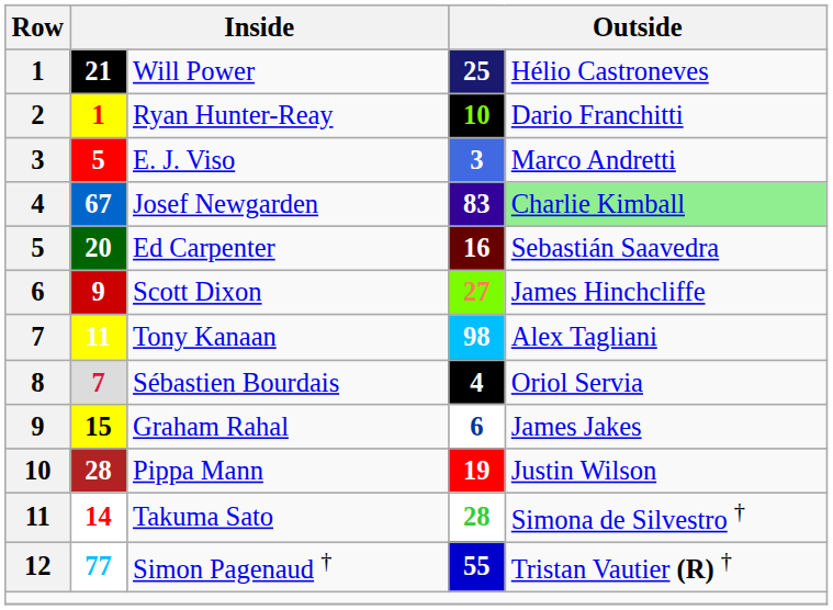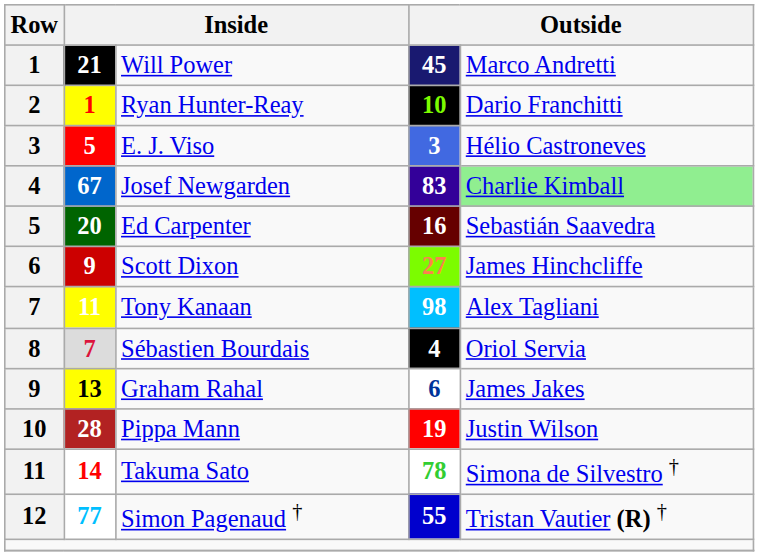 <table class="wikitable"  style="font-size: 95%;">
 <tr>
 <th width="25">Row</th>
 <th colspan=2 width="200">Inside</th>
 <th colspan=2 width="200">Outside</th>
 </tr>
 <tr>
 <th>1</th>
 <td style="background:black; color:white;" align="center" width="25"><strong>21</strong></td>
 <td width="175"> <a href='#'>Will Power</a></td>
-<td style="background:midnightblue; color:white;" align="center" width="25"><strong>25</strong></td>
-<td width="175"> <a href='#'>Hélio Castroneves</a></td>
+<td style="background:midnightblue; color:white;" align="center" width="25"><strong>45</strong></td>
+<td width="175"> <a href='#'>Marco Andretti</a></td>
 </tr>
 <tr>
 <th>2</th>
 <td style="background:yellow; color:red;" align="center" width="25"><strong>1</strong></td>
 <td width="175"> <a href='#'>Ryan Hunter-Reay</a></td>
 <td style="background:black; color:lawngreen;" align="center" width="25"><strong>10</strong></td>
 <td width="175"> <a href='#'>Dario Franchitti</a></td>
 </tr>
 <tr>
 <th>3</th>
 <td style="background:red; color:white;" align="center" width="25"><strong>5</strong></td>
 <td width="175"> <a href='#'>E. J. Viso</a></td>
 <td style="background:royalblue; color:white;" align=center width="25"><strong>3</strong></td>
-<td width="175"> <a href='#'>Marco Andretti</a></td>
+<td width="175"> <a href='#'>Hélio Castroneves</a></td>
 </tr>
 <tr>
 <th>4</th>
 <td style="background:#0066CC; color:white;" align="center" width="25"><strong>67</strong></td>
 <td width="175"> <a href='#'>Josef Newgarden</a></td>
 <td style="background:#330099; color:white;" align="center" width="25"><strong>83</strong></td>
 <td width="175" style="background: lightgreen;"> <a href='#'>Charlie Kimball</a></td>
 </tr>
 <tr>
 <th>5</th>
 <td style="background:darkgreen; color:white;" align="center" width="25"><strong>20</strong></td>
 <td width="175"> <a href='#'>Ed Carpenter</a></td>
 <td style="background:#660000; color:white;" align="center" width="25"><strong>16</strong></td>
 <td width="175"> <a href='#'>Sebastián Saavedra</a></td>
 </tr>
 <tr>
 <th>6</th>
 <td style="background:#CC0000; color:white;" align="center" width="25"><strong>9</strong></td>
 <td width="175"> <a href='#'>Scott Dixon</a></td>
 <td style="background:lawngreen; color:coral;" align=center width="25"><strong>27</strong></td>
 <td width="175"> <a href='#'>James Hinchcliffe</a></td>
 </tr>
 <tr>
 <th>7</th>
 <td style="background:yellow; color:white;" align="center" width="25"><strong>11</strong></td>
 <td width="175"> <a href='#'>Tony Kanaan</a></td>
 <td style="background:deepskyblue; color:white;" align="center"><strong>98</strong></td>
 <td width="175"> <a href='#'>Alex Tagliani</a></td>
 </tr>
 <tr>
 <th>8</th>
 <td style="background:gainsboro; color:crimson;" align="center" width="25"><strong>7</strong></td>
 <td width="175"> <a href='#'>Sébastien Bourdais</a></td>
 <td style="background:black; color:white;" align="center" width="25"><strong>4</strong></td>
 <td width="175"> <a href='#'>Oriol Servia</a></td>
 </tr>
 <tr>
 <th>9</th>
-<td style="background:yellow; color:black;" align="center" width="25"><strong>15</strong></td>
+<td style="background:yellow; color:black;" align="center" width="25"><strong>13</strong></td>
 <td width="175"> <a href='#'>Graham Rahal</a></td>
 <td style="background:white; color:#003399;" align="center" width="25"><strong>6</strong></td>
 <td width="175"> <a href='#'>James Jakes</a></td>
 </tr>
 <tr>
 <th>10</th>
 <td style="background:firebrick; color:white;" align="center" width="25"><strong>28</strong></td>
 <td width="175"> <a href='#'>Pippa Mann</a></td>
 <td style="background:red; color:white;" align="center" width="25"><strong>19</strong></td>
 <td width="175"> <a href='#'>Justin Wilson</a></td>
 </tr>
 <tr>
 <th>11</th>
 <td style="background:white; color:red;" align="center" width="25"><strong>14</strong></td>
 <td width="175"> <a href='#'>Takuma Sato</a></td>
-<td style="background:white; color:limegreen;" align="center" width="25"><strong>28</strong></td>
+<td style="background:white; color:limegreen;" align="center" width="25"><strong>78</strong></td>
 <td width="175"> <a href='#'>Simona de Silvestro</a> <sup>†</sup></td>
 </tr>
 <tr>
 <th>12</th>
 <td style="background:white; color:deepskyblue;" align="center"><strong>77</strong></td>
 <td width="175"> <a href='#'>Simon Pagenaud</a> <sup>†</sup></td>
 <td style="background:mediumblue; color:white;" align="center"><strong>55</strong></td>
 <td width="175"> <a href='#'>Tristan Vautier</a> <strong>(R)</strong> <sup>†</sup></td>
 </tr>
 <tr>
 <td colspan=5></td>
 </tr>
 <tr>
 </tr>
 </table>
